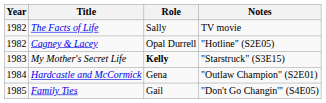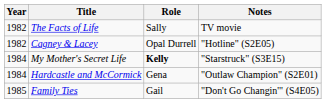 <table class="wikitable">
 <tr>
 <th>Year</th>
 <th>Title</th>
 <th>Role</th>
 <th>Notes</th>
 </tr>
 <tr>
 <td>1982</td>
 <td><em><a href='#'>The Facts of Life</a></em></td>
 <td>Sally</td>
 <td>TV movie</td>
 </tr>
 <tr>
 <td>1982</td>
 <td><em><a href='#'>Cagney & Lacey</a></em></td>
 <td>Opal Durrell</td>
 <td>"Hotline" (S2E05)</td>
 </tr>
 <tr>
-<td>1983</td>
+<td>1984</td>
 <td><em>My Mother's Secret Life</em></td>
 <td><strong>Kelly</strong></td>
 <td>"Starstruck" (S3E15)</td>
 </tr>
 <tr>
 <td>1984</td>
 <td><em><a href='#'>Hardcastle and McCormick</a></em></td>
 <td>Gena</td>
 <td>"Outlaw Champion" (S2E01)</td>
 </tr>
 <tr>
 <td>1985</td>
 <td><em><a href='#'>Family Ties</a></em></td>
 <td>Gail</td>
 <td>"Don't Go Changin'" (S4E05)</td>
 </tr>
 </table>
